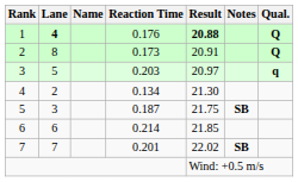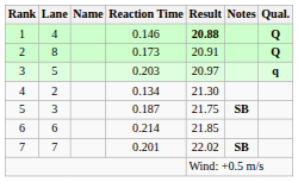 <table class="wikitable" style="text-align:center">
 <tr>
 <th>Rank</th>
 <th>Lane</th>
 <th>Name</th>
 <th>Reaction Time</th>
 <th>Result</th>
 <th>Notes</th>
 <th>Qual.</th>
 </tr>
 <tr bgcolor=ccffcc>
 <td>1</td>
-<td><strong>4</strong></td>
+<td>4</td>
 <td align="left"></td>
-<td>0.176</td>
+<td>0.146</td>
 <td><strong>20.88</strong></td>
 <td></td>
 <td><strong>Q</strong></td>
 </tr>
 <tr bgcolor=ccffcc>
 <td>2</td>
 <td>8</td>
 <td align="left"></td>
 <td>0.173</td>
 <td>20.91</td>
 <td></td>
 <td><strong>Q</strong></td>
 </tr>
 <tr bgcolor=ddffdd>
 <td>3</td>
 <td>5</td>
 <td align="left"></td>
 <td>0.203</td>
 <td>20.97</td>
 <td></td>
 <td><strong>q</strong></td>
 </tr>
 <tr>
 <td>4</td>
 <td>2</td>
 <td align="left"></td>
 <td>0.134</td>
 <td>21.30</td>
 <td></td>
 <td></td>
 </tr>
 <tr>
 <td>5</td>
 <td>3</td>
 <td align="left"></td>
 <td>0.187</td>
 <td>21.75</td>
 <td><strong>SB</strong></td>
 <td></td>
 </tr>
 <tr>
 <td>6</td>
 <td>6</td>
 <td align="left"></td>
 <td>0.214</td>
 <td>21.85</td>
 <td></td>
 <td></td>
 </tr>
 <tr>
 <td>7</td>
 <td>7</td>
 <td align="left"></td>
 <td>0.201</td>
 <td>22.02</td>
 <td><strong>SB</strong></td>
 <td></td>
 </tr>
 <tr class="sortbottom">
 <td colspan=4></td>
 <td colspan="3" style="text-align:left;">Wind: +0.5 m/s</td>
 </tr>
 </table>
